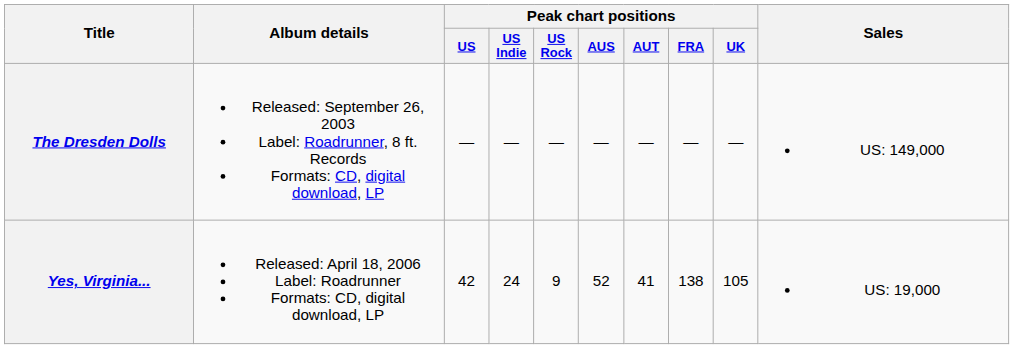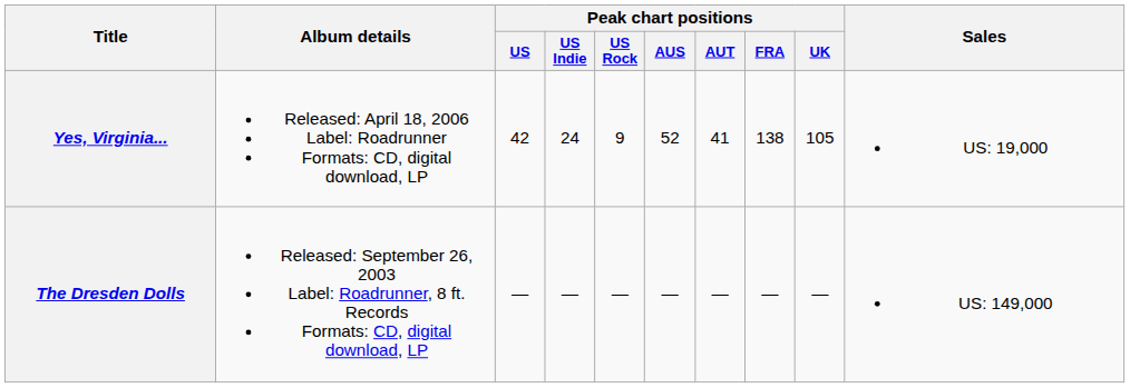 <table class="wikitable plainrowheaders" style="text-align:center;" border="1">
 <tr>
 <th scope="col" rowspan="2" style="width:12em;">Title</th>
 <th scope="col" rowspan="2" style="width:16em;">Album details</th>
 <th scope="col" colspan="7">Peak chart positions</th>
 <th scope="col" rowspan="2" style="width:16em;">Sales</th>
 </tr>
 <tr>
 <th scope="col" style="width:3em;font-size:85%;"><a href='#'>US</a></th>
 <th scope="col" style="width:3em;font-size:85%;"><a href='#'>US Indie</a></th>
 <th scope="col" style="width:3em;font-size:85%;"><a href='#'>US Rock</a></th>
 <th scope="col" style="width:3em;font-size:85%;"><a href='#'>AUS</a><br></th>
 <th scope="col" style="width:3em;font-size:85%;"><a href='#'>AUT</a><br></th>
 <th scope="col" style="width:3em;font-size:85%;"><a href='#'>FRA</a><br></th>
 <th scope="col" style="width:3em;font-size:85%;"><a href='#'>UK</a></th>
 </tr>
 <tr>
+<th scope="row"><em><a href='#'>Yes, Virginia...</a></em></th>
+<td><br><ul><li>Released: April 18, 2006</li><li>Label: Roadrunner</li><li>Formats: CD, digital download, LP</li></ul></td>
+<td>42</td>
+<td>24</td>
+<td>9</td>
+<td>52</td>
+<td>41</td>
+<td>138</td>
+<td>105</td>
+<td><br><ul><li>US: 19,000</li></ul></td>
+</tr>
+<tr>
 <th scope="row"><em><a href='#'>The Dresden Dolls</a></em></th>
 <td><br><ul><li>Released: September 26, 2003</li><li>Label: <a href='#'>Roadrunner</a>, 8 ft. Records</li><li>Formats: <a href='#'>CD</a>, <a href='#'>digital download</a>, <a href='#'>LP</a></li></ul></td>
 <td>—</td>
 <td>—</td>
 <td>—</td>
 <td>—</td>
 <td>—</td>
 <td>—</td>
 <td>—</td>
 <td><br><ul><li>US: 149,000</li></ul></td>
 </tr>
-<tr>
-<th scope="row"><em><a href='#'>Yes, Virginia...</a></em></th>
-<td><br><ul><li>Released: April 18, 2006</li><li>Label: Roadrunner</li><li>Formats: CD, digital download, LP</li></ul></td>
-<td>42</td>
-<td>24</td>
-<td>9</td>
-<td>52</td>
-<td>41</td>
-<td>138</td>
-<td>105</td>
-<td><br><ul><li>US: 19,000</li></ul></td>
-</tr>
 </table>
